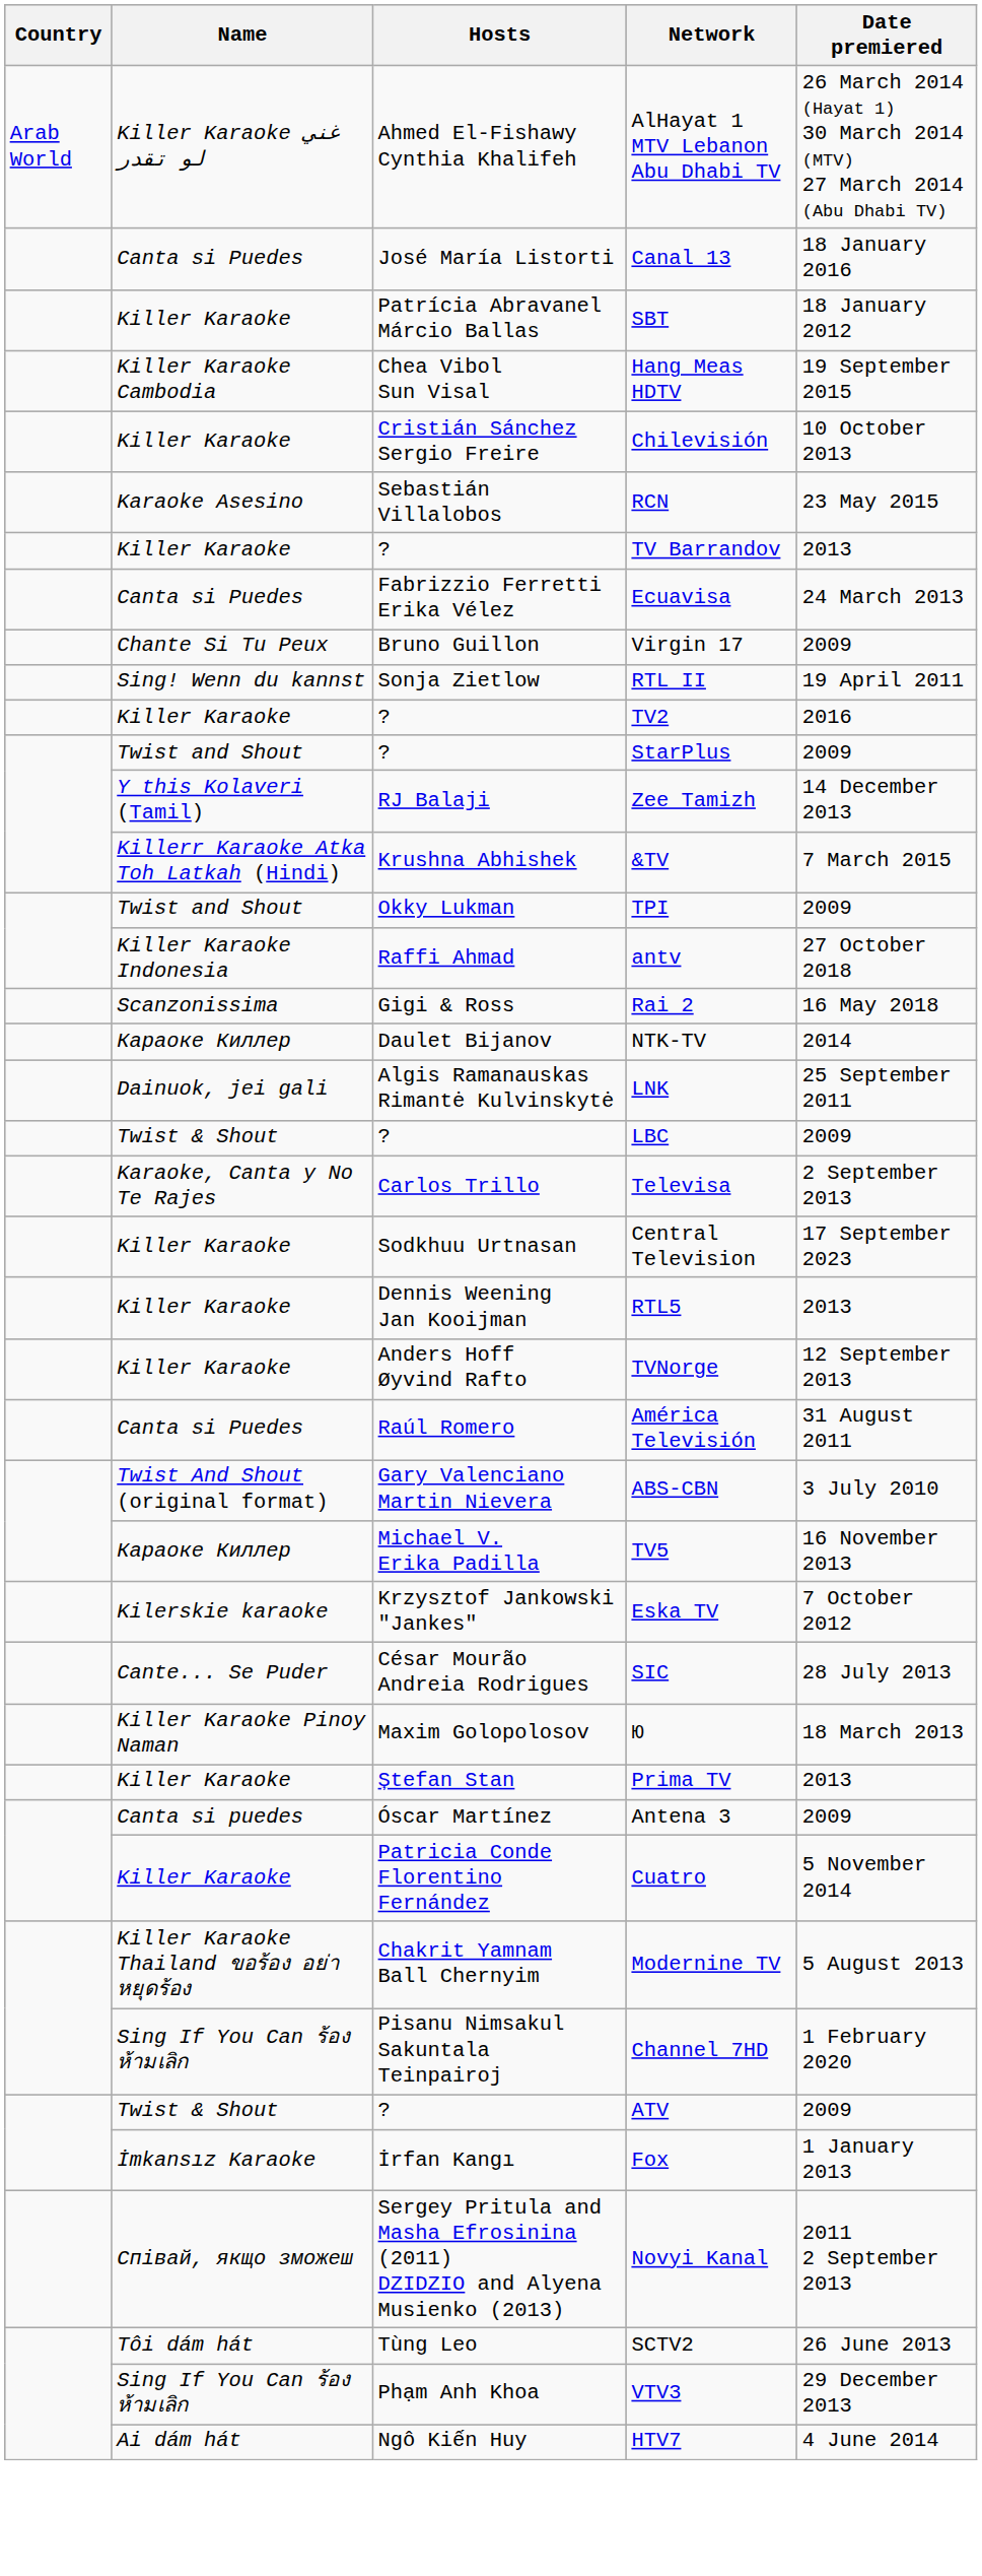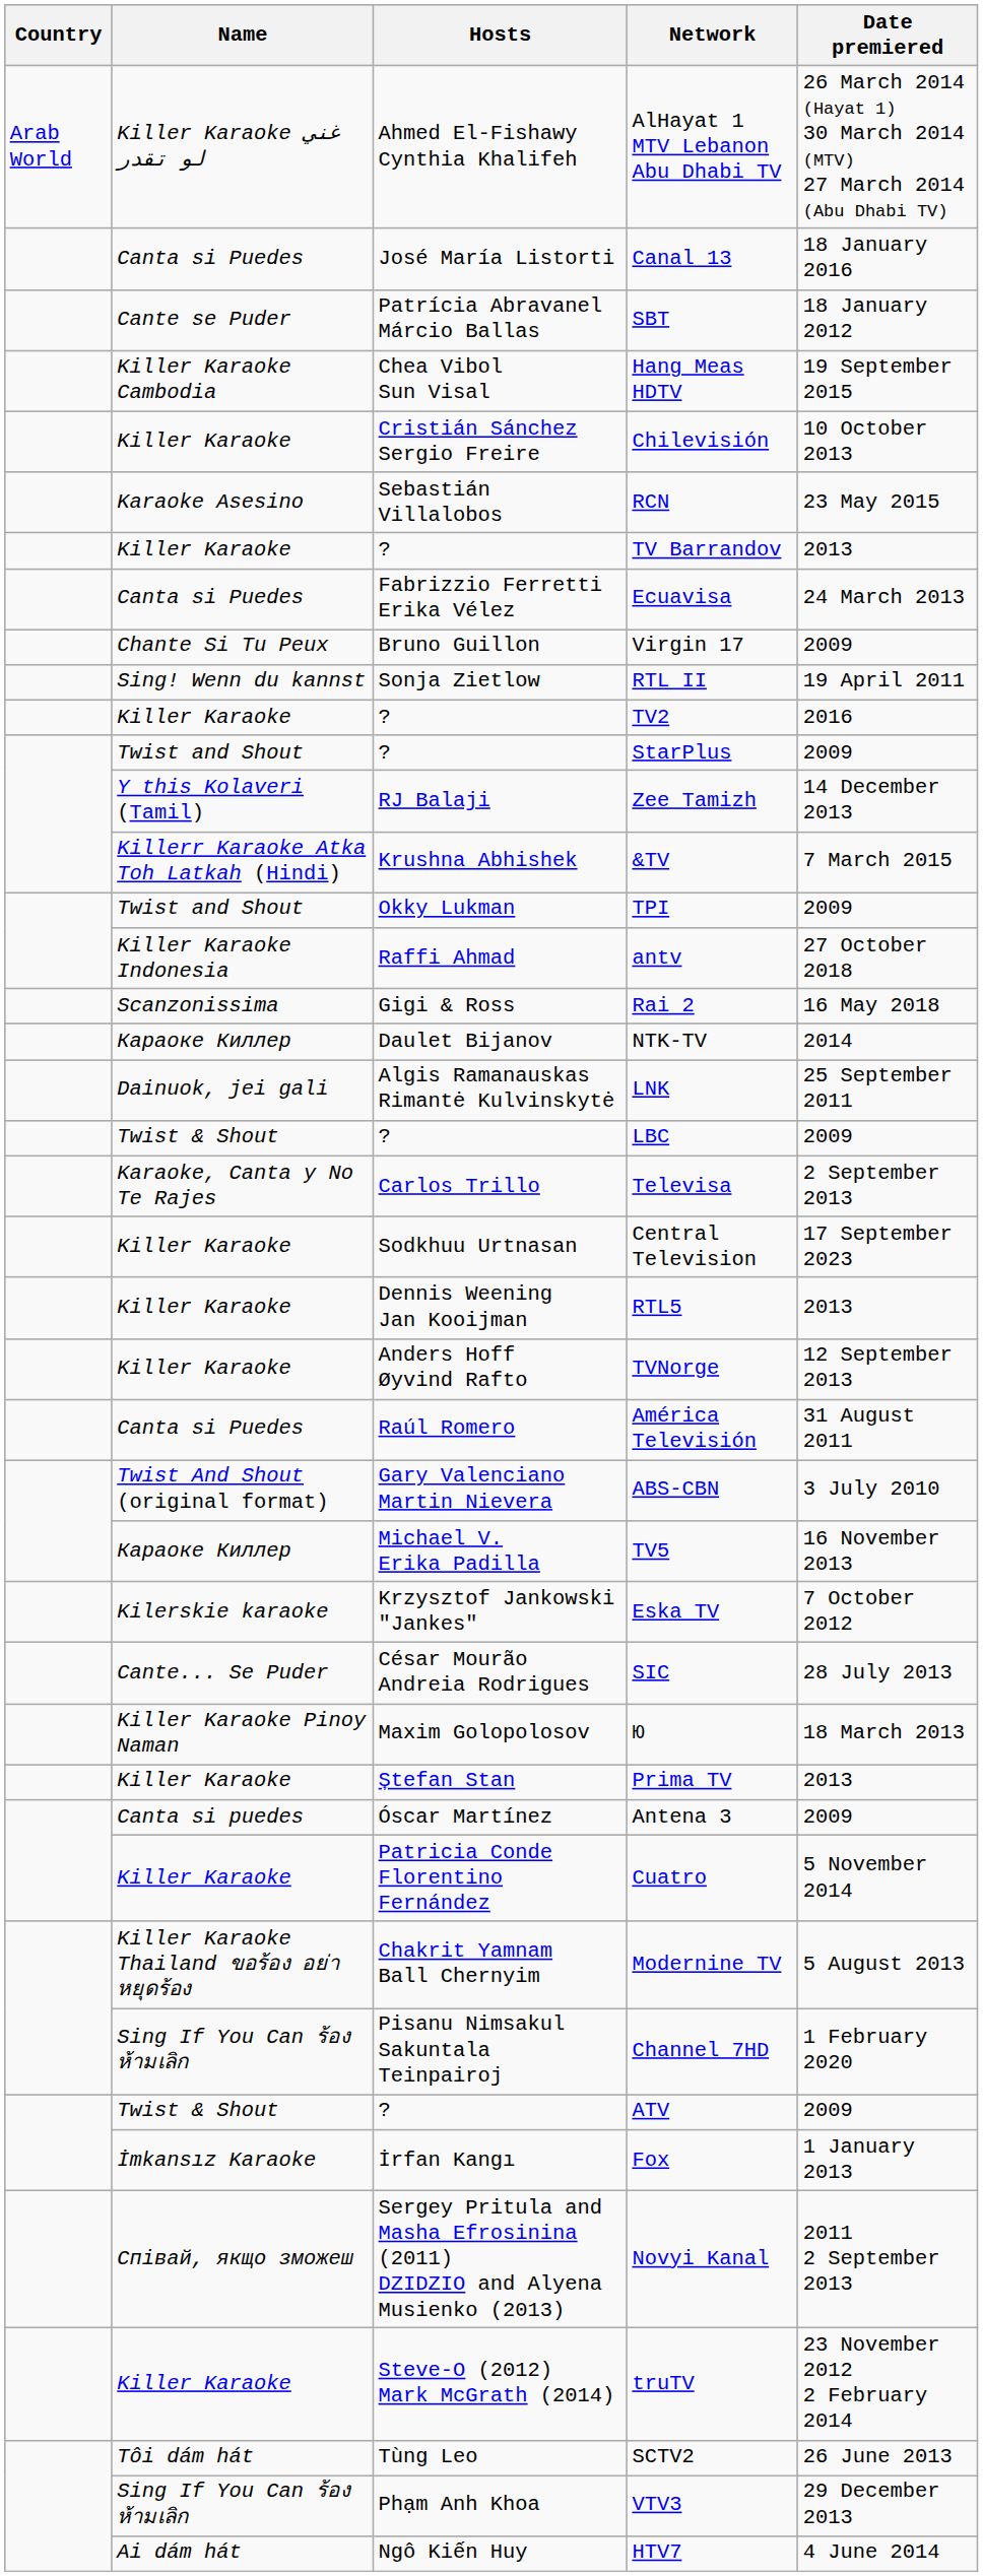 <table class="wikitable"  style="text-align:left; line-height:16px;">
 <tr>
 <th>Country</th>
 <th>Name</th>
 <th>Hosts</th>
 <th>Network</th>
 <th>Date premiered</th>
 </tr>
 <tr>
 <td> <a href='#'>Arab World</a></td>
 <td><em>Killer Karaoke غني لو تقدر</em></td>
 <td>Ahmed El-Fishawy<br>Cynthia Khalifeh</td>
 <td>AlHayat 1 <br> <a href='#'>MTV Lebanon</a> <br> <a href='#'>Abu Dhabi TV</a></td>
 <td>26 March 2014 <small>(Hayat 1)</small> <br> 30 March 2014 <small>(MTV)</small> <br> 27 March 2014 <small>(Abu Dhabi TV)</small></td>
 </tr>
 <tr>
 <td></td>
 <td><em>Canta si Puedes</em></td>
 <td>José María Listorti</td>
 <td><a href='#'>Canal 13</a></td>
 <td>18 January 2016</td>
 </tr>
 <tr>
 <td></td>
-<td><em>Killer Karaoke</em></td>
+<td><em>Cante se Puder</em></td>
 <td>Patrícia Abravanel<br>Márcio Ballas</td>
 <td><a href='#'>SBT</a></td>
 <td>18 January 2012</td>
 </tr>
 <tr>
 <td></td>
 <td><em>Killer Karaoke Cambodia</em></td>
 <td>Chea Vibol<br>Sun Visal</td>
 <td><a href='#'>Hang Meas HDTV</a></td>
 <td>19 September 2015</td>
 </tr>
 <tr>
 <td></td>
 <td><em>Killer Karaoke</em></td>
 <td><a href='#'>Cristián Sánchez</a><br>Sergio Freire</td>
 <td><a href='#'>Chilevisión</a></td>
 <td>10 October 2013</td>
 </tr>
 <tr>
 <td></td>
 <td><em>Karaoke Asesino</em></td>
 <td>Sebastián Villalobos</td>
 <td><a href='#'>RCN</a></td>
 <td>23 May 2015</td>
 </tr>
 <tr>
 <td></td>
 <td><em>Killer Karaoke</em></td>
 <td>?</td>
 <td><a href='#'>TV Barrandov</a></td>
 <td>2013</td>
 </tr>
 <tr>
 <td></td>
 <td><em>Canta si Puedes</em></td>
 <td>Fabrizzio Ferretti<br>Erika Vélez</td>
 <td><a href='#'>Ecuavisa</a></td>
 <td>24 March 2013</td>
 </tr>
 <tr>
 <td></td>
 <td><em>Chante Si Tu Peux</em></td>
 <td>Bruno Guillon</td>
 <td>Virgin 17</td>
 <td>2009</td>
 </tr>
 <tr>
 <td></td>
 <td><em>Sing! Wenn du kannst</em></td>
 <td>Sonja Zietlow</td>
 <td><a href='#'>RTL II</a></td>
 <td>19 April 2011</td>
 </tr>
 <tr>
 <td></td>
 <td><em>Killer Karaoke</em></td>
 <td>?</td>
 <td><a href='#'>TV2</a></td>
 <td>2016</td>
 </tr>
 <tr>
 <td rowspan="3"></td>
 <td><em>Twist and Shout</em></td>
 <td>?</td>
 <td><a href='#'>StarPlus</a></td>
 <td>2009</td>
 </tr>
 <tr>
 <td><em><a href='#'>Y this Kolaveri</a></em> (<a href='#'>Tamil</a>)</td>
 <td><a href='#'>RJ Balaji</a></td>
 <td><a href='#'>Zee Tamizh</a></td>
 <td>14 December 2013</td>
 </tr>
 <tr>
 <td><em><a href='#'>Killerr Karaoke Atka Toh Latkah</a></em> (<a href='#'>Hindi</a>)</td>
 <td><a href='#'>Krushna Abhishek</a></td>
 <td><a href='#'>&TV</a></td>
 <td>7 March 2015</td>
 </tr>
 <tr>
 <td rowspan="2"></td>
 <td><em>Twist and Shout</em></td>
 <td><a href='#'>Okky Lukman</a></td>
 <td><a href='#'>TPI</a></td>
 <td>2009</td>
 </tr>
 <tr>
 <td><em>Killer Karaoke Indonesia</em></td>
 <td><a href='#'>Raffi Ahmad</a></td>
 <td><a href='#'>antv</a></td>
 <td>27 October 2018</td>
 </tr>
 <tr>
 <td></td>
 <td><em>Scanzonissima</em></td>
 <td>Gigi & Ross</td>
 <td><a href='#'>Rai 2</a></td>
 <td>16 May 2018</td>
 </tr>
 <tr>
 <td></td>
 <td><em>Караоке Киллер</em></td>
 <td>Daulet Bijanov</td>
 <td>NTK-TV</td>
 <td>2014</td>
 </tr>
 <tr>
 <td></td>
 <td><em>Dainuok, jei gali</em></td>
 <td>Algis Ramanauskas<br>Rimantė Kulvinskytė</td>
 <td><a href='#'>LNK</a></td>
 <td>25 September 2011</td>
 </tr>
 <tr>
 <td></td>
 <td><em>Twist & Shout</em></td>
 <td>?</td>
 <td><a href='#'>LBC</a></td>
 <td>2009</td>
 </tr>
 <tr>
 <td></td>
 <td><em>Karaoke, Canta y No Te Rajes</em></td>
 <td><a href='#'>Carlos Trillo</a></td>
 <td><a href='#'>Televisa</a></td>
 <td>2 September 2013</td>
 </tr>
 <tr>
 <td></td>
 <td><em>Killer Karaoke</em></td>
 <td>Sodkhuu Urtnasan</td>
 <td>Central Television</td>
 <td>17 September 2023</td>
 </tr>
 <tr>
 <td></td>
 <td><em>Killer Karaoke</em></td>
 <td>Dennis Weening<br>Jan Kooijman</td>
 <td><a href='#'>RTL5</a></td>
 <td>2013</td>
 </tr>
 <tr>
 <td></td>
 <td><em>Killer Karaoke</em></td>
 <td>Anders Hoff<br>Øyvind Rafto</td>
 <td><a href='#'>TVNorge</a></td>
 <td>12 September 2013</td>
 </tr>
 <tr>
 <td></td>
 <td><em>Canta si Puedes</em></td>
 <td><a href='#'>Raúl Romero</a></td>
 <td><a href='#'>América Televisión</a></td>
 <td>31 August 2011</td>
 </tr>
 <tr>
 <td rowspan="2"></td>
 <td><em><a href='#'>Twist And Shout</a></em> (original format)</td>
 <td><a href='#'>Gary Valenciano</a><br><a href='#'>Martin Nievera</a></td>
 <td><a href='#'>ABS-CBN</a></td>
 <td>3 July 2010</td>
 </tr>
 <tr>
 <td><em>Караоке Киллер</em></td>
 <td><a href='#'>Michael V.</a><br><a href='#'>Erika Padilla</a></td>
 <td><a href='#'>TV5</a></td>
 <td>16 November 2013</td>
 </tr>
 <tr>
 <td></td>
 <td><em>Kilerskie karaoke</em></td>
 <td>Krzysztof Jankowski "Jankes"</td>
 <td><a href='#'>Eska TV</a></td>
 <td>7 October 2012</td>
 </tr>
 <tr>
 <td></td>
 <td><em>Cante... Se Puder</em></td>
 <td>César Mourão<br>Andreia Rodrigues</td>
 <td><a href='#'>SIC</a></td>
 <td>28 July 2013</td>
 </tr>
 <tr>
 <td></td>
 <td><em>Killer Karaoke Pinoy Naman</em></td>
 <td>Maxim Golopolosov</td>
 <td>Ю</td>
 <td>18 March 2013</td>
 </tr>
 <tr>
 <td></td>
 <td><em> Killer Karaoke</em></td>
 <td><a href='#'>Ștefan Stan</a></td>
 <td><a href='#'>Prima TV</a></td>
 <td>2013</td>
 </tr>
 <tr>
 <td rowspan="2"></td>
 <td><em>Canta si puedes</em></td>
 <td>Óscar Martínez</td>
 <td>Antena 3</td>
 <td>2009</td>
 </tr>
 <tr>
 <td><em><a href='#'>Killer Karaoke</a></em></td>
 <td><a href='#'>Patricia Conde</a><br><a href='#'>Florentino Fernández</a></td>
 <td><a href='#'>Cuatro</a></td>
 <td>5 November 2014</td>
 </tr>
 <tr>
 <td rowspan="2"></td>
 <td><em>Killer Karaoke Thailand ขอร้อง อย่าหยุดร้อง</em></td>
 <td><a href='#'>Chakrit Yamnam</a><br>Ball Chernyim</td>
 <td><a href='#'>Modernine TV</a></td>
 <td>5 August 2013</td>
 </tr>
 <tr>
 <td><em>Sing If You Can ร้องห้ามเลิก</em><br></td>
 <td>Pisanu Nimsakul<br>Sakuntala Teinpairoj</td>
 <td><a href='#'>Channel 7HD</a></td>
 <td>1 February 2020</td>
 </tr>
 <tr>
 <td rowspan="2"></td>
 <td><em>Twist & Shout</em></td>
 <td>?</td>
 <td><a href='#'>ATV</a></td>
 <td>2009</td>
 </tr>
 <tr>
 <td><em>İmkansız Karaoke</em></td>
 <td>İrfan Kangı</td>
 <td><a href='#'>Fox</a></td>
 <td>1 January 2013</td>
 </tr>
 <tr>
 <td></td>
 <td><em>Спiвай, якщо зможеш</em></td>
 <td>Sergey Pritula and <a href='#'>Masha Efrosinina</a> (2011)<br><a href='#'>DZIDZIO</a> and Alyena Musienko (2013)</td>
 <td><a href='#'>Novyi Kanal</a></td>
 <td>2011<br>2 September 2013</td>
 </tr>
 <tr>
+<td></td>
+<td><em><a href='#'>Killer Karaoke</a></em></td>
+<td><a href='#'>Steve-O</a> (2012)<br><a href='#'>Mark McGrath</a> (2014)</td>
+<td><a href='#'>truTV</a></td>
+<td>23 November 2012<br>2 February 2014</td>
+</tr>
+<tr>
 <td rowspan=3></td>
 <td><em>Tôi dám hát</em></td>
 <td>Tùng Leo</td>
 <td>SCTV2</td>
 <td>26 June 2013</td>
 </tr>
 <tr>
 <td><em>Sing If You Can ร้องห้ามเลิก</em><br></td>
 <td>Phạm Anh Khoa</td>
 <td><a href='#'>VTV3</a></td>
 <td>29 December 2013</td>
 </tr>
 <tr>
 <td><em>Ai dám hát</em></td>
 <td>Ngô Kiến Huy</td>
 <td><a href='#'>HTV7</a></td>
 <td>4 June 2014</td>
 </tr>
 </table>
